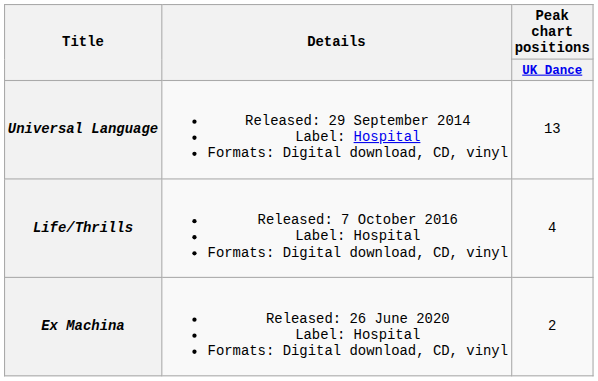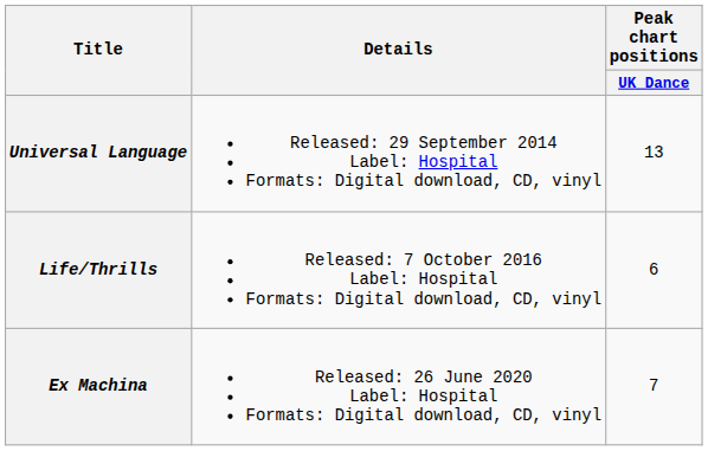 <table class="wikitable plainrowheaders" style="text-align:center;">
 <tr>
 <th scope="col" rowspan="2">Title</th>
 <th scope="col" rowspan="2">Details</th>
 <th scope="col" colspan="1">Peak chart positions</th>
 </tr>
 <tr>
 <th scope="col" style="width:3em;font-size:90%;"><a href='#'>UK Dance</a><br></th>
 </tr>
 <tr>
 <th scope="row"><em>Universal Language</em></th>
 <td><br><ul><li>Released: 29 September 2014</li><li>Label: <a href='#'>Hospital</a></li><li>Formats: Digital download, CD, vinyl</li></ul></td>
 <td>13</td>
 </tr>
 <tr>
 <th scope="row"><em>Life/Thrills</em></th>
 <td><br><ul><li>Released: 7 October 2016</li><li>Label: Hospital</li><li>Formats: Digital download, CD, vinyl</li></ul></td>
-<td>4</td>
+<td>6</td>
 </tr>
 <tr>
 <th scope="row"><em>Ex Machina</em></th>
 <td><br><ul><li>Released: 26 June 2020</li><li>Label: Hospital</li><li>Formats: Digital download, CD, vinyl</li></ul></td>
-<td>2</td>
+<td>7</td>
 </tr>
 </table>
